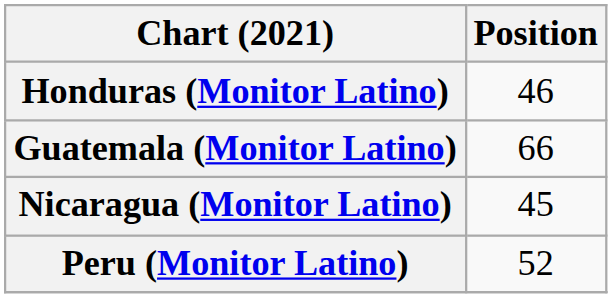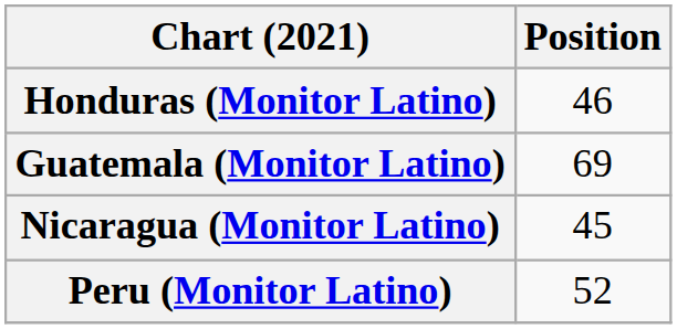 <table class="wikitable sortable plainrowheaders" style="text-align:center">
 <tr>
 <th scope="col">Chart (2021)</th>
 <th scope="col">Position</th>
 </tr>
 <tr>
 <th scope="row">Honduras (<a href='#'>Monitor Latino</a>)</th>
 <td>46</td>
 </tr>
 <tr>
 <th scope="row">Guatemala (<a href='#'>Monitor Latino</a>)</th>
-<td>66</td>
+<td>69</td>
 </tr>
 <tr>
 <th scope="row">Nicaragua (<a href='#'>Monitor Latino</a>)</th>
 <td>45</td>
 </tr>
 <tr>
 <th scope="row">Peru (<a href='#'>Monitor Latino</a>)</th>
 <td>52</td>
 </tr>
 <tr>
 </tr>
 </table>
